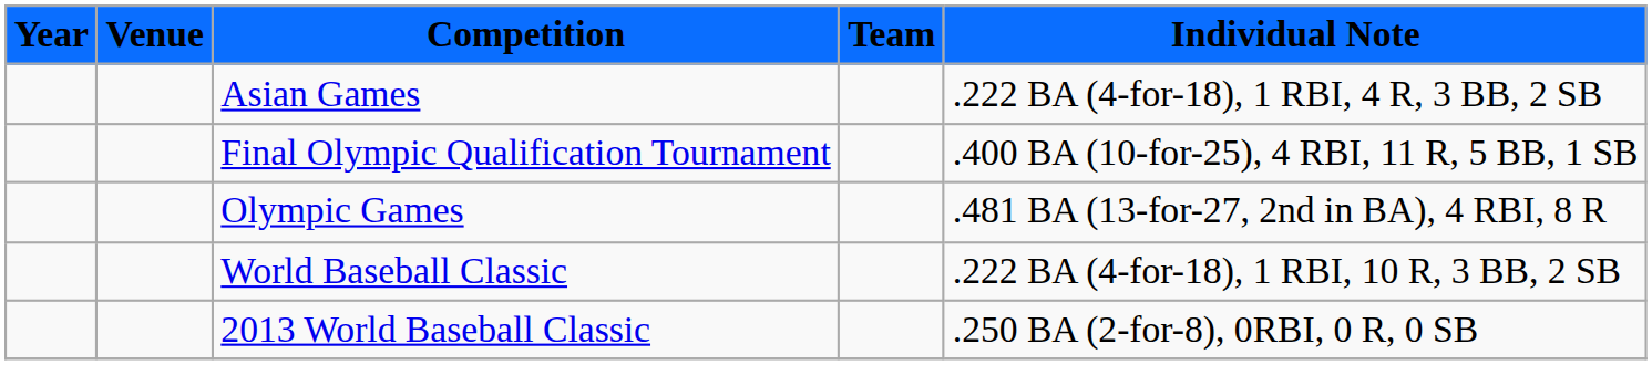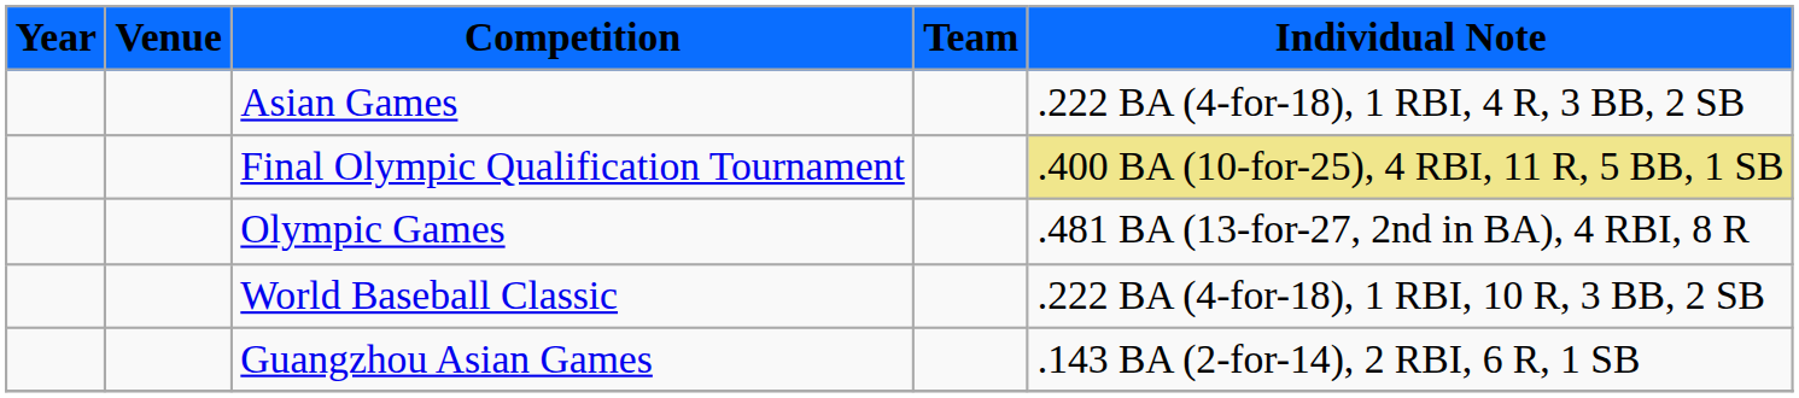 <table class="wikitable">
 <tr>
 <th style="background:#0A6EFF"><span>Year</span></th>
 <th style="background:#0A6EFF"><span>Venue</span></th>
 <th style="background:#0A6EFF"><span>Competition</span></th>
 <th style="background:#0A6EFF"><span>Team</span></th>
 <th style="background:#0A6EFF"><span>Individual Note</span></th>
 </tr>
 <tr>
 <td></td>
 <td></td>
 <td><a href='#'>Asian Games</a></td>
 <td style="text-align:center"></td>
 <td>.222 BA (4-for-18), 1 RBI, 4 R, 3 BB, 2 SB</td>
 </tr>
 <tr>
 <td></td>
 <td></td>
 <td><a href='#'>Final Olympic Qualification Tournament</a></td>
 <td style="text-align:center"></td>
-<td>.400 BA (10-for-25), 4 RBI, 11 R, 5 BB, 1 SB</td>
+<td style="background: khaki;">.400 BA (10-for-25), 4 RBI, 11 R, 5 BB, 1 SB</td>
 </tr>
 <tr>
 <td></td>
 <td></td>
 <td><a href='#'>Olympic Games</a></td>
 <td style="text-align:center"></td>
 <td>.481 BA (13-for-27, 2nd in BA), 4 RBI, 8 R</td>
 </tr>
 <tr>
 <td></td>
 <td></td>
 <td><a href='#'>World Baseball Classic</a></td>
 <td style="text-align:center"></td>
 <td>.222 BA (4-for-18), 1 RBI, 10 R, 3 BB, 2 SB</td>
 </tr>
 <tr>
 <td></td>
 <td></td>
-<td><a href='#'>2013 World Baseball Classic</a></td>
+<td><a href='#'>Guangzhou Asian Games</a></td>
 <td style="text-align:center"></td>
-<td>.250 BA (2-for-8), 0RBI, 0 R, 0 SB</td>
+<td>.143 BA (2-for-14), 2 RBI, 6 R, 1 SB</td>
 </tr>
 <tr>
 </tr>
 </table>
